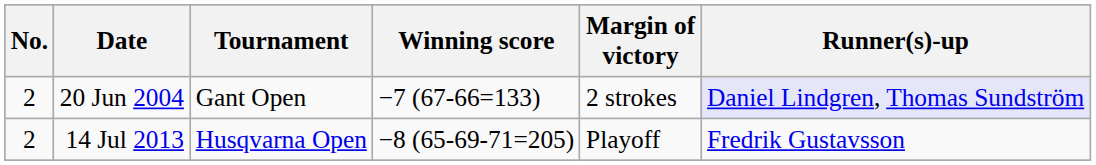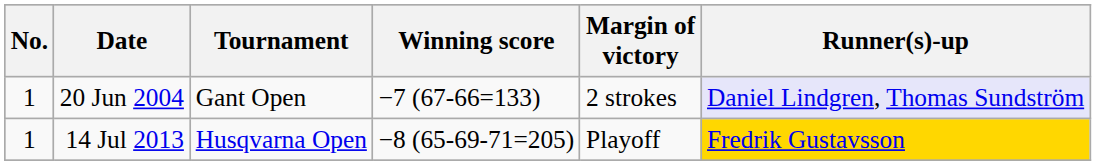 <table class="wikitable" style="font-size:95%;">
 <tr>
 <th>No.</th>
 <th>Date</th>
 <th>Tournament</th>
 <th>Winning score</th>
 <th>Margin of<br>victory</th>
 <th>Runner(s)-up</th>
 </tr>
 <tr>
-<td align=center>2</td>
+<td align=center>1</td>
 <td align=right>20 Jun <a href='#'>2004</a></td>
 <td>Gant Open</td>
 <td>−7 (67-66=133)</td>
 <td>2 strokes</td>
 <td style="background: lavender;"> <a href='#'>Daniel Lindgren</a>,  <a href='#'>Thomas Sundström</a></td>
 </tr>
 <tr>
-<td align=center>2</td>
+<td align=center>1</td>
 <td align=right>14 Jul <a href='#'>2013</a></td>
 <td><a href='#'>Husqvarna Open</a></td>
 <td>−8 (65-69-71=205)</td>
 <td>Playoff</td>
-<td> <a href='#'>Fredrik Gustavsson</a></td>
+<td style="background: gold;"> <a href='#'>Fredrik Gustavsson</a></td>
 </tr>
 </table>
